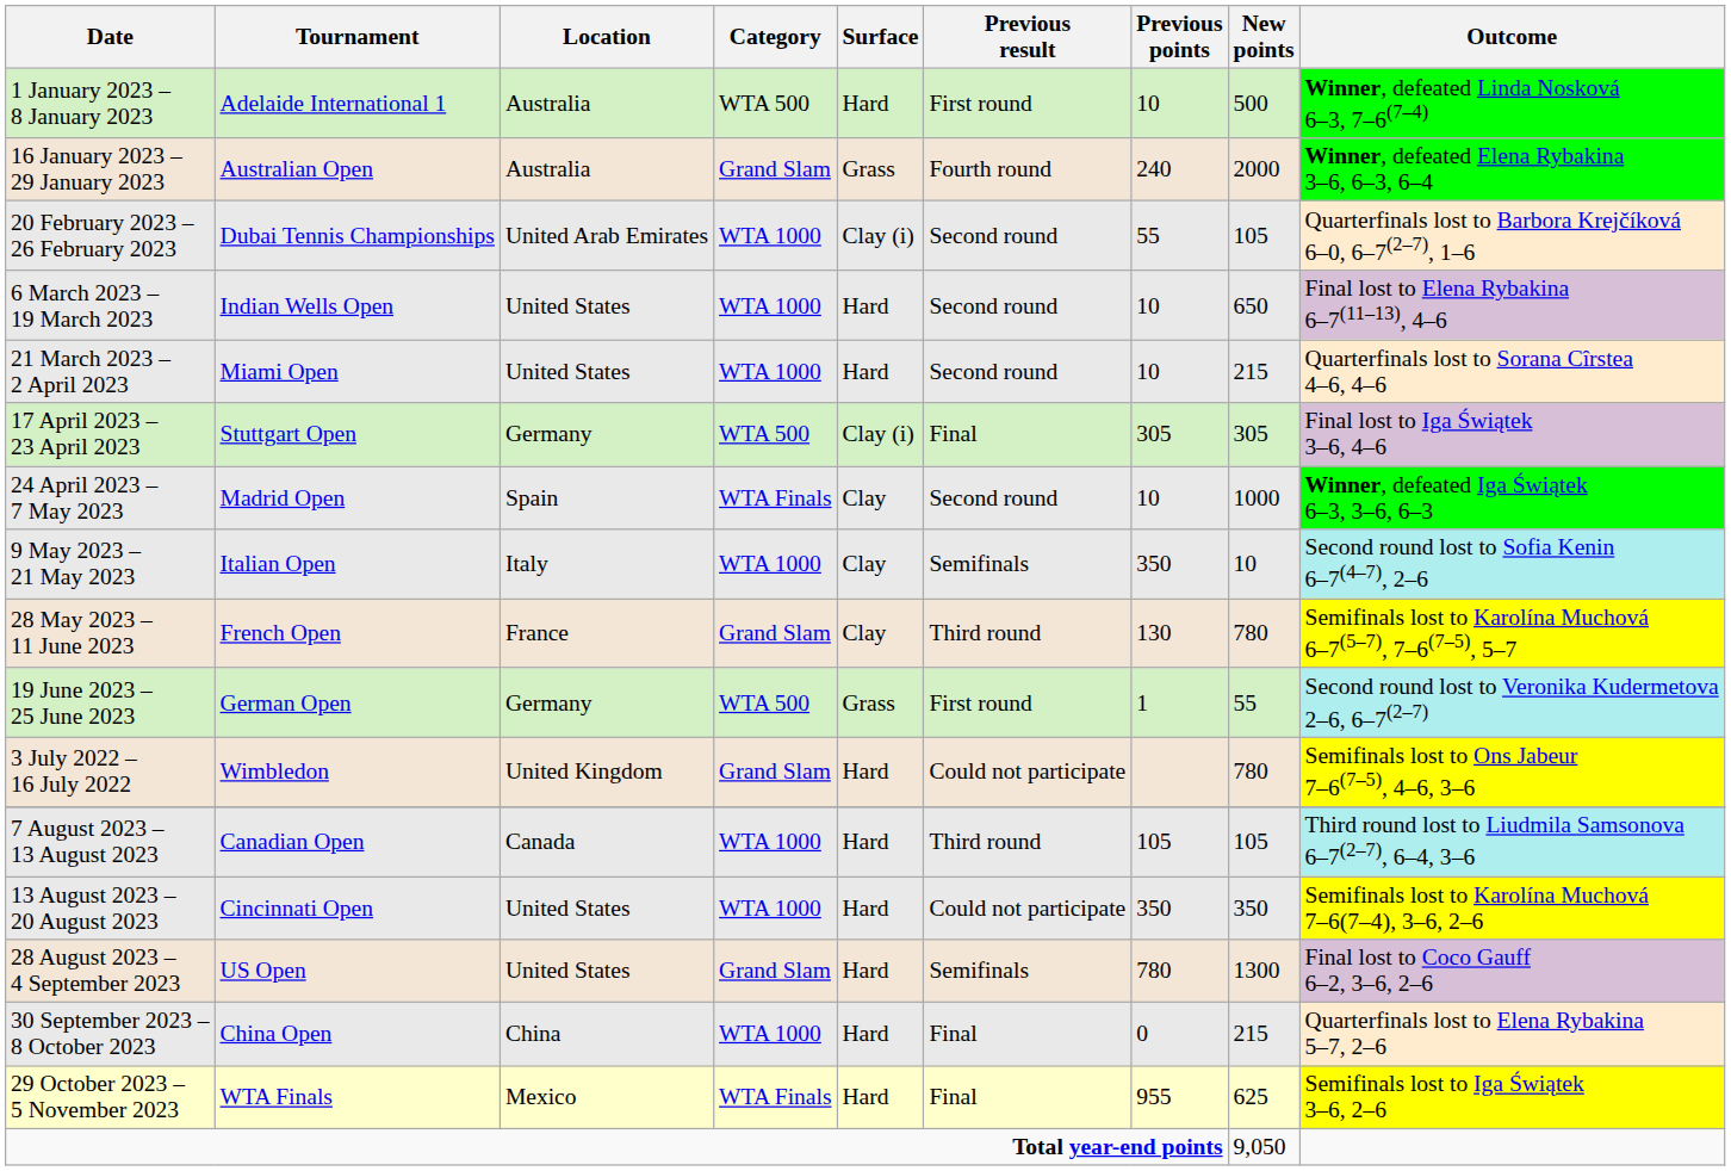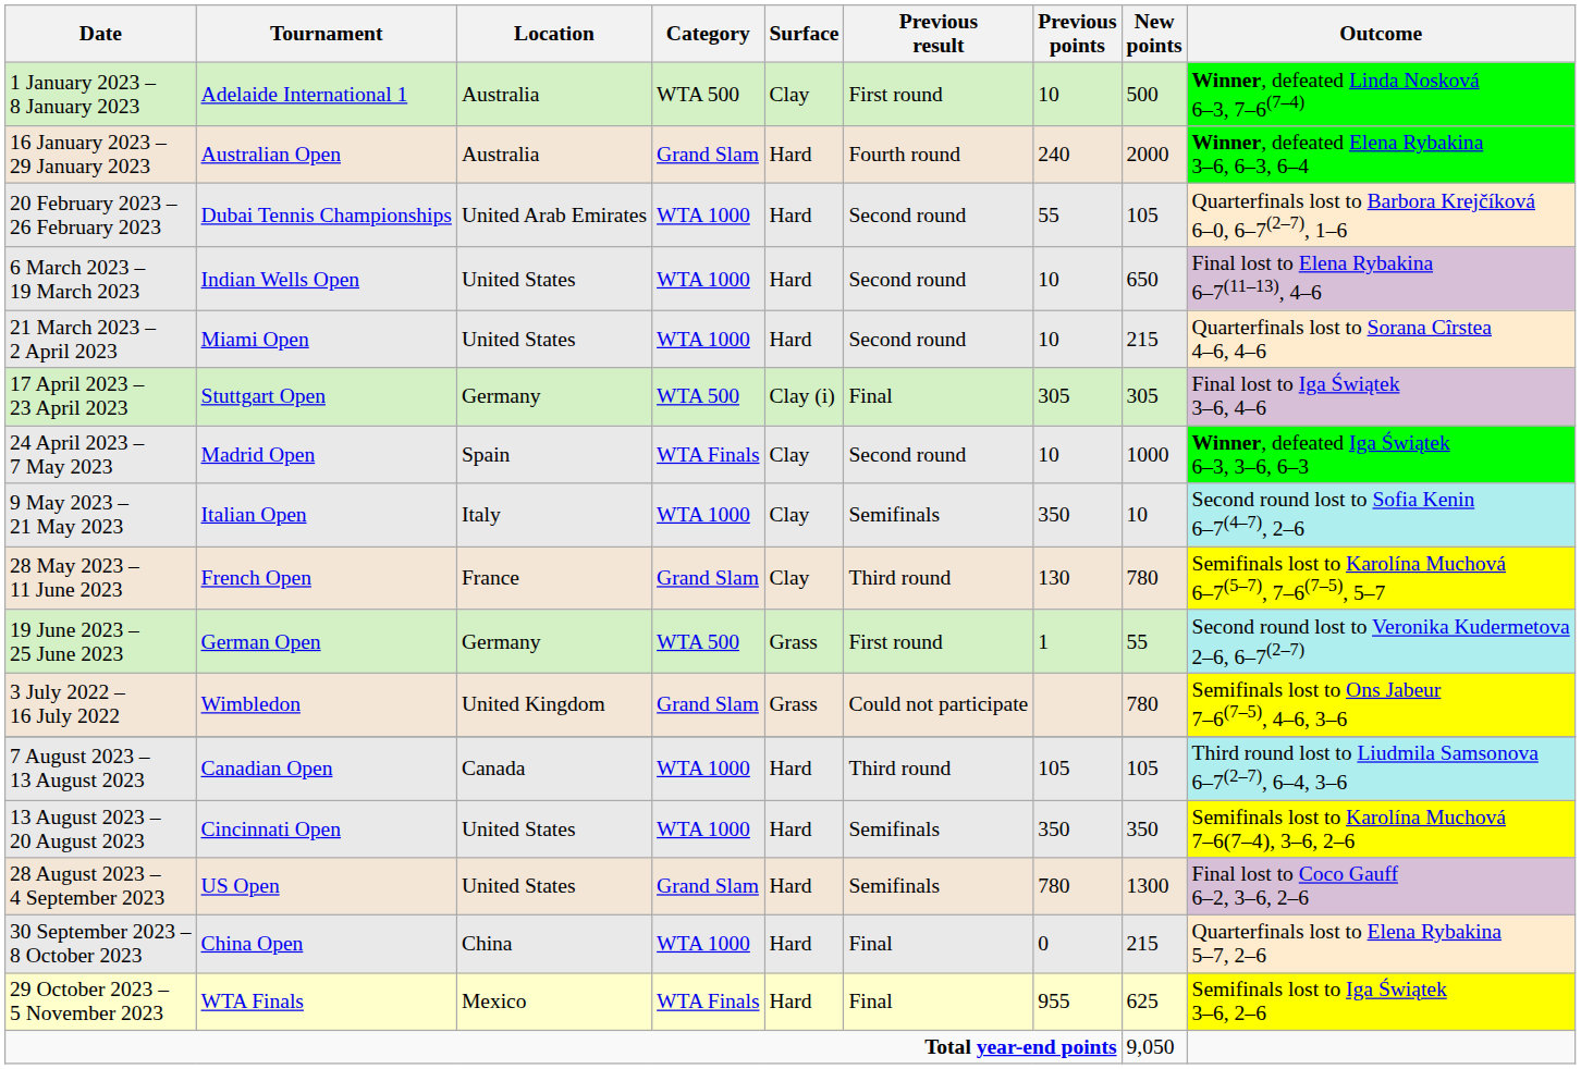 <table class="wikitable">
 <tr>
 <th>Date</th>
 <th>Tournament</th>
 <th>Location</th>
 <th>Category</th>
 <th>Surface</th>
 <th>Previous<br>result</th>
 <th>Previous<br>points</th>
 <th>New<br>points</th>
 <th>Outcome</th>
 </tr>
 <tr style="background:#d4f1c5">
 <td>1 January 2023 –<br>8 January 2023</td>
 <td><a href='#'>Adelaide International 1</a></td>
 <td>Australia</td>
 <td>WTA 500</td>
-<td>Hard</td>
+<td>Clay</td>
 <td>First round</td>
 <td>10</td>
 <td>500</td>
 <td style="background:lime"><strong>Winner</strong>, defeated  <a href='#'>Linda Nosková</a><br>6–3, 7–6<sup>(7–4)</sup></td>
 </tr>
 <tr style="background:#f3e6d7">
 <td>16 January 2023 –<br>29 January 2023</td>
 <td><a href='#'>Australian Open</a></td>
 <td>Australia</td>
 <td><a href='#'>Grand Slam</a></td>
-<td>Grass</td>
+<td>Hard</td>
 <td>Fourth round</td>
 <td>240</td>
 <td>2000</td>
 <td style="background:lime"><strong>Winner</strong>, defeated  <a href='#'>Elena Rybakina</a><br>3–6, 6–3, 6–4</td>
 </tr>
 <tr style="background:#e9e9e9">
 <td>20 February 2023 –<br>26 February 2023</td>
 <td><a href='#'>Dubai Tennis Championships</a></td>
 <td>United Arab Emirates</td>
 <td><a href='#'>WTA 1000</a></td>
-<td>Clay (i)</td>
+<td>Hard</td>
 <td>Second round</td>
 <td>55</td>
 <td>105</td>
 <td style="background:#ffebcd">Quarterfinals lost to  <a href='#'>Barbora Krejčíková</a><br>6–0, 6–7<sup>(2–7)</sup>, 1–6</td>
 </tr>
 <tr style="background:#e9e9e9">
 <td>6 March 2023 –<br>19 March 2023</td>
 <td><a href='#'>Indian Wells Open</a></td>
 <td>United States</td>
 <td><a href='#'>WTA 1000</a></td>
 <td>Hard</td>
 <td>Second round</td>
 <td>10</td>
 <td>650</td>
 <td style="background:thistle">Final lost to  <a href='#'>Elena Rybakina</a><br>6–7<sup>(11–13)</sup>, 4–6</td>
 </tr>
 <tr style="background:#e9e9e9">
 <td>21 March 2023 –<br>2 April 2023</td>
 <td><a href='#'>Miami Open</a></td>
 <td>United States</td>
 <td><a href='#'>WTA 1000</a></td>
 <td>Hard</td>
 <td>Second round</td>
 <td>10</td>
 <td>215</td>
 <td style="background:#ffebcd">Quarterfinals lost to  <a href='#'>Sorana Cîrstea</a><br>4–6, 4–6</td>
 </tr>
 <tr style="background:#d4f1c5">
 <td>17 April 2023 –<br>23 April 2023</td>
 <td><a href='#'>Stuttgart Open</a></td>
 <td>Germany</td>
 <td><a href='#'>WTA 500</a></td>
 <td>Clay (i)</td>
 <td>Final</td>
 <td>305</td>
 <td>305</td>
 <td style="background:thistle">Final lost to  <a href='#'>Iga Świątek</a><br>3–6, 4–6</td>
 </tr>
 <tr style="background:#e9e9e9">
 <td>24 April 2023 –<br>7 May 2023</td>
 <td><a href='#'>Madrid Open</a></td>
 <td>Spain</td>
 <td><a href='#'>WTA Finals</a></td>
 <td>Clay</td>
 <td>Second round</td>
 <td>10</td>
 <td>1000</td>
 <td style="background:lime"><strong>Winner</strong>, defeated  <a href='#'>Iga Świątek</a><br>6–3, 3–6, 6–3</td>
 </tr>
 <tr style="background:#e9e9e9">
 <td>9 May 2023 –<br>21 May 2023</td>
 <td><a href='#'>Italian Open</a></td>
 <td>Italy</td>
 <td><a href='#'>WTA 1000</a></td>
 <td>Clay</td>
 <td>Semifinals</td>
 <td>350</td>
 <td>10</td>
 <td style="background:#afeeee">Second round lost to  <a href='#'>Sofia Kenin</a><br>6–7<sup>(4–7)</sup>, 2–6</td>
 </tr>
 <tr style="background:#f3e6d7">
 <td>28 May 2023 –<br>11 June 2023</td>
 <td><a href='#'>French Open</a></td>
 <td>France</td>
 <td><a href='#'>Grand Slam</a></td>
 <td>Clay</td>
 <td>Third round</td>
 <td>130</td>
 <td>780</td>
 <td style="background:yellow">Semifinals lost to  <a href='#'>Karolína Muchová</a><br>6–7<sup>(5–7)</sup>, 7–6<sup>(7–5)</sup>, 5–7</td>
 </tr>
 <tr style="background:#d4f1c5">
 <td>19 June 2023 –<br>25 June 2023</td>
 <td><a href='#'>German Open</a></td>
 <td>Germany</td>
 <td><a href='#'>WTA 500</a></td>
 <td>Grass</td>
 <td>First round</td>
 <td>1</td>
 <td>55</td>
 <td style="background:#afeeee">Second round lost to  <a href='#'>Veronika Kudermetova</a><br>2–6, 6–7<sup>(2–7)</sup></td>
 </tr>
 <tr style="background:#f3e6d7">
 <td>3 July 2022 –<br>16 July 2022</td>
 <td><a href='#'>Wimbledon</a></td>
 <td>United Kingdom</td>
 <td><a href='#'>Grand Slam</a></td>
-<td>Hard</td>
+<td>Grass</td>
 <td>Could not participate</td>
 <td></td>
 <td>780</td>
 <td style="background:yellow">Semifinals lost to  <a href='#'>Ons Jabeur</a><br>7–6<sup>(7–5)</sup>, 4–6, 3–6</td>
 </tr>
 <tr>
 </tr>
 <tr style="background:#e9e9e9">
 <td>7 August 2023 –<br>13 August 2023</td>
 <td><a href='#'>Canadian Open</a></td>
 <td>Canada</td>
 <td><a href='#'>WTA 1000</a></td>
 <td>Hard</td>
 <td>Third round</td>
 <td>105</td>
 <td>105</td>
 <td style="background:#afeeee">Third round lost to  <a href='#'>Liudmila Samsonova</a><br>6–7<sup>(2–7)</sup>, 6–4, 3–6</td>
 </tr>
 <tr style="background:#e9e9e9">
 <td>13 August 2023 –<br>20 August 2023</td>
 <td><a href='#'>Cincinnati Open</a></td>
 <td>United States</td>
 <td><a href='#'>WTA 1000</a></td>
 <td>Hard</td>
-<td>Could not participate</td>
+<td>Semifinals</td>
 <td>350</td>
 <td>350</td>
 <td style="background:yellow">Semifinals lost to  <a href='#'>Karolína Muchová</a><br>7–6(7–4), 3–6, 2–6</td>
 </tr>
 <tr style="background:#f3e6d7">
 <td>28 August 2023 –<br>4 September 2023</td>
 <td><a href='#'>US Open</a></td>
 <td>United States</td>
 <td><a href='#'>Grand Slam</a></td>
 <td>Hard</td>
 <td>Semifinals</td>
 <td>780</td>
 <td>1300</td>
 <td style="background:thistle">Final lost to  <a href='#'>Coco Gauff</a><br>6–2, 3–6, 2–6</td>
 </tr>
 <tr style="background:#e9e9e9">
 <td>30 September 2023 –<br>8 October 2023</td>
 <td><a href='#'>China Open</a></td>
 <td>China</td>
 <td><a href='#'>WTA 1000</a></td>
 <td>Hard</td>
 <td>Final</td>
 <td>0</td>
 <td>215</td>
 <td style="background:#ffebcd">Quarterfinals lost to  <a href='#'>Elena Rybakina</a><br>5–7, 2–6</td>
 </tr>
 <tr style="background:#ffffcc">
 <td>29 October 2023 –<br>5 November 2023</td>
 <td><a href='#'>WTA Finals</a></td>
 <td>Mexico</td>
 <td><a href='#'>WTA Finals</a></td>
 <td>Hard</td>
 <td>Final</td>
 <td>955</td>
 <td>625</td>
 <td style="background:yellow">Semifinals lost to  <a href='#'>Iga Świątek</a><br>3–6, 2–6</td>
 </tr>
 <tr>
 <td colspan="7" style="text-align:right"><strong>Total <a href='#'>year-end points</a></strong></td>
 <td>9,050</td>
 <td></td>
 </tr>
 </table>
